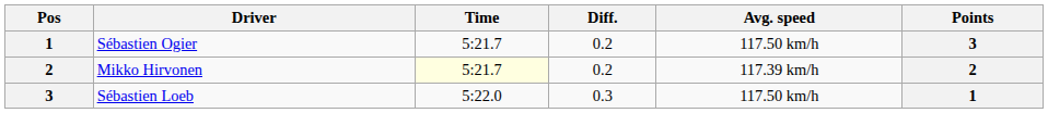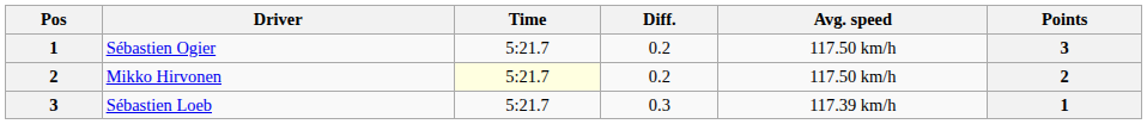 <table class="wikitable" width=80% style="text-align: center; font-size: 90%; max-width: 950px;">
 <tr>
 <th>Pos</th>
 <th>Driver</th>
 <th>Time</th>
 <th>Diff.</th>
 <th>Avg. speed</th>
 <th>Points</th>
 </tr>
 <tr>
 <th>1</th>
 <td align="left"> <a href='#'>Sébastien Ogier</a></td>
 <td>5:21.7</td>
 <td>0.2</td>
 <td>117.50 km/h</td>
 <th>3</th>
 </tr>
 <tr>
 <th>2</th>
 <td align="left"> <a href='#'>Mikko Hirvonen</a></td>
 <td style="background: lightyellow;">5:21.7</td>
 <td>0.2</td>
-<td>117.39 km/h</td>
+<td>117.50 km/h</td>
 <th>2</th>
 </tr>
 <tr>
 <th>3</th>
 <td align="left"> <a href='#'>Sébastien Loeb</a></td>
-<td>5:22.0</td>
+<td>5:21.7</td>
 <td>0.3</td>
-<td>117.50 km/h</td>
+<td>117.39 km/h</td>
 <th>1</th>
 </tr>
 </table>
